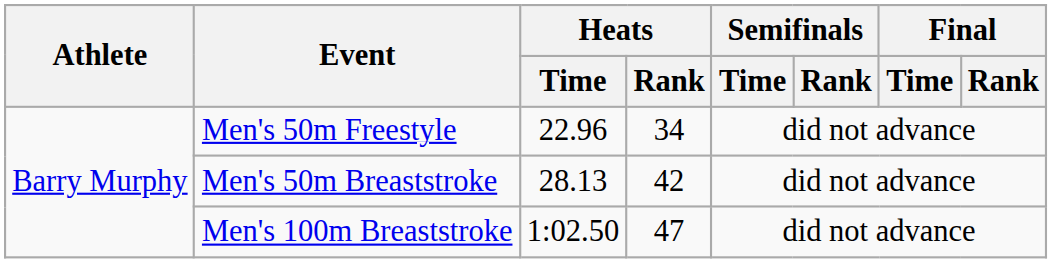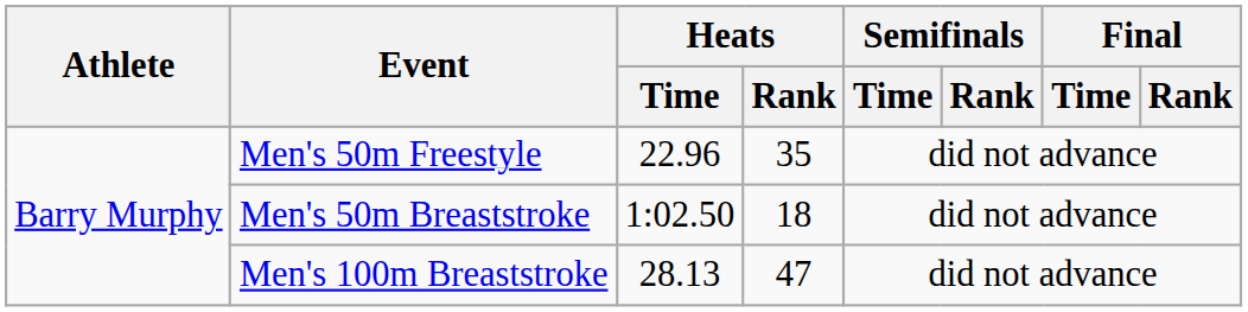 <table class=wikitable style="font-size:90%">
 <tr>
 <th rowspan="2">Athlete</th>
 <th rowspan="2">Event</th>
 <th colspan="2">Heats</th>
 <th colspan="2">Semifinals</th>
 <th colspan="2">Final</th>
 </tr>
 <tr>
 <th>Time</th>
 <th>Rank</th>
 <th>Time</th>
 <th>Rank</th>
 <th>Time</th>
 <th>Rank</th>
 </tr>
 <tr>
 <td rowspan="3"><a href='#'>Barry Murphy</a></td>
 <td><a href='#'>Men's 50m Freestyle</a></td>
 <td align=center>22.96</td>
-<td align=center>34</td>
+<td align=center>35</td>
 <td align=center colspan=4>did not advance</td>
 </tr>
 <tr>
 <td><a href='#'>Men's 50m Breaststroke</a></td>
-<td align=center>28.13</td>
-<td align=center>42</td>
+<td align=center>1:02.50</td>
+<td align=center>18</td>
 <td align=center colspan=4>did not advance</td>
 </tr>
 <tr>
 <td><a href='#'>Men's 100m Breaststroke</a></td>
-<td align=center>1:02.50</td>
+<td align=center>28.13</td>
 <td align=center>47</td>
 <td align=center colspan=4>did not advance</td>
 </tr>
 </table>
